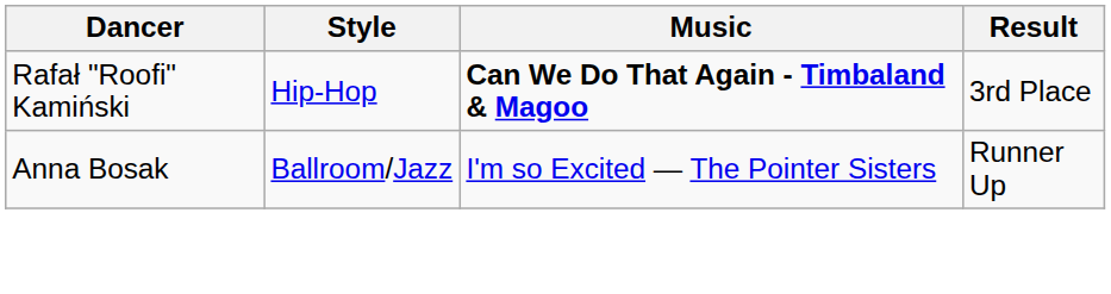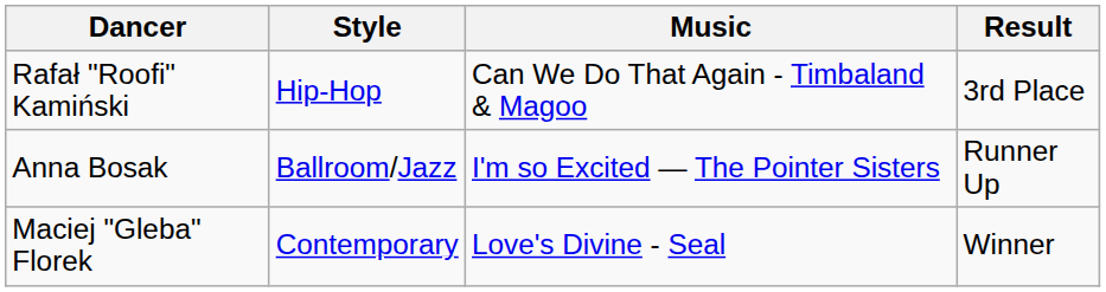 <table class="wikitable">
 <tr>
 <th>Dancer</th>
 <th>Style</th>
 <th>Music</th>
 <th>Result</th>
 </tr>
 <tr>
 <td>Rafał "Roofi" Kamiński</td>
 <td><a href='#'>Hip-Hop</a></td>
-<td><strong>Can We Do That Again - <a href='#'>Timbaland</a> & <a href='#'>Magoo</a></strong></td>
+<td>Can We Do That Again - <a href='#'>Timbaland</a> & <a href='#'>Magoo</a></td>
 <td>3rd Place</td>
 </tr>
 <tr>
 <td>Anna Bosak</td>
 <td><a href='#'>Ballroom</a>/<a href='#'>Jazz</a></td>
 <td><a href='#'>I'm so Excited</a> — <a href='#'>The Pointer Sisters</a></td>
 <td>Runner Up</td>
 </tr>
+<tr>
+<td>Maciej "Gleba" Florek</td>
+<td><a href='#'>Contemporary</a></td>
+<td><a href='#'>Love's Divine</a> - <a href='#'>Seal</a></td>
+<td>Winner</td>
+</tr>
 </table>
